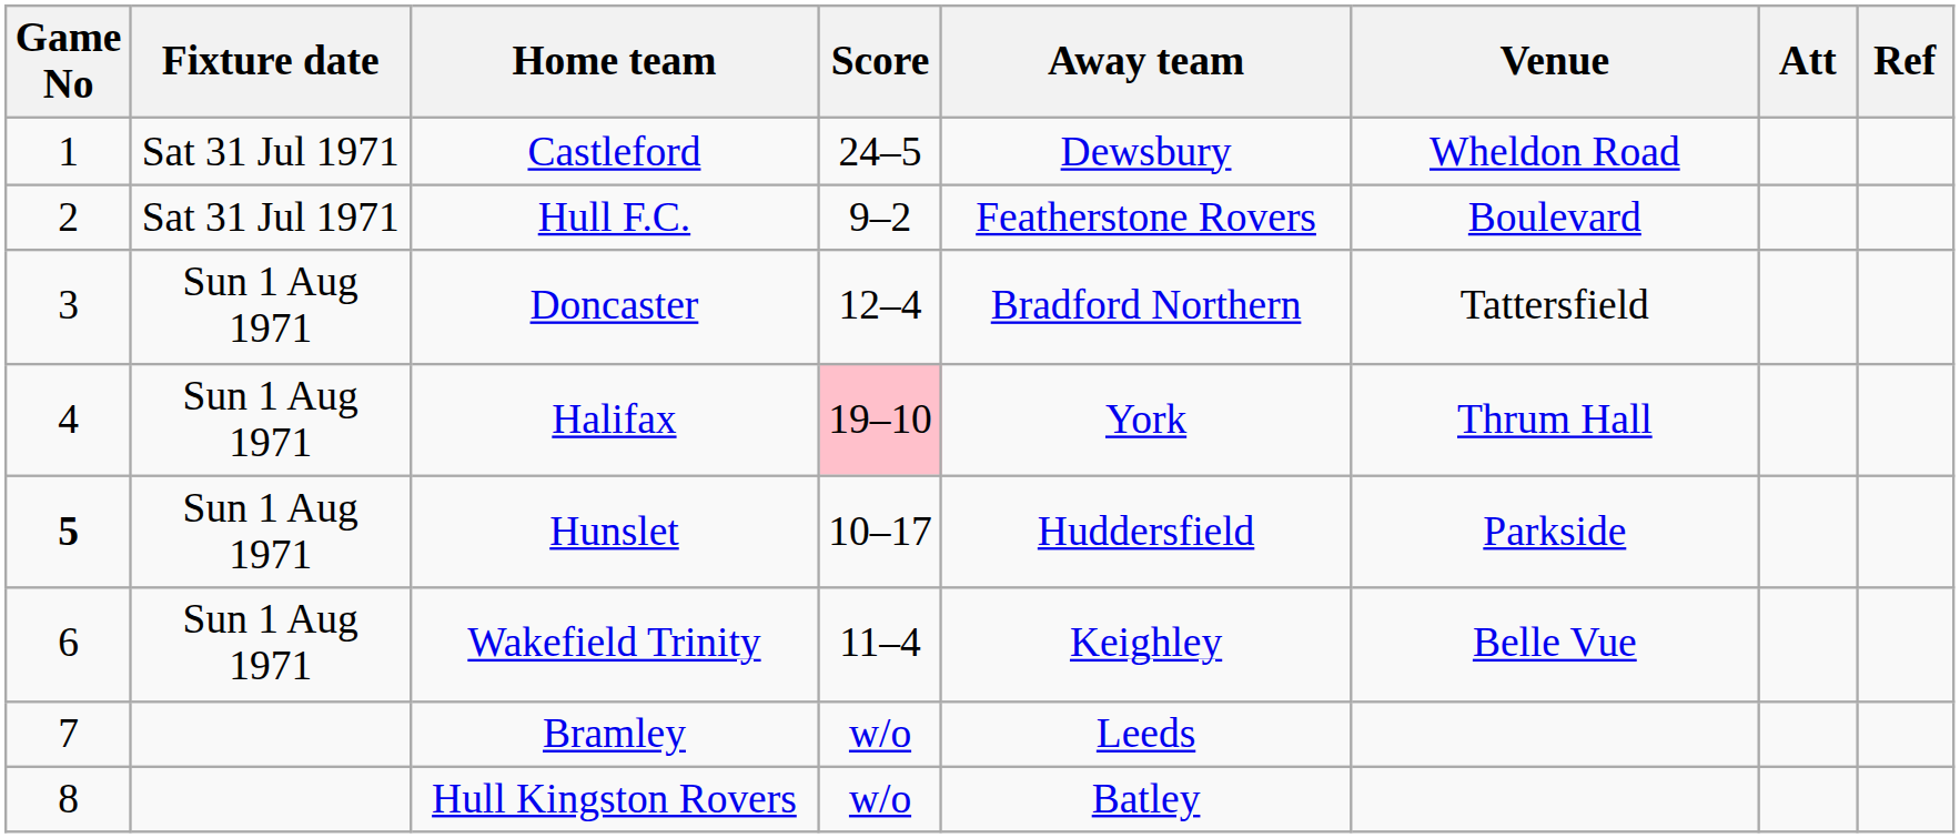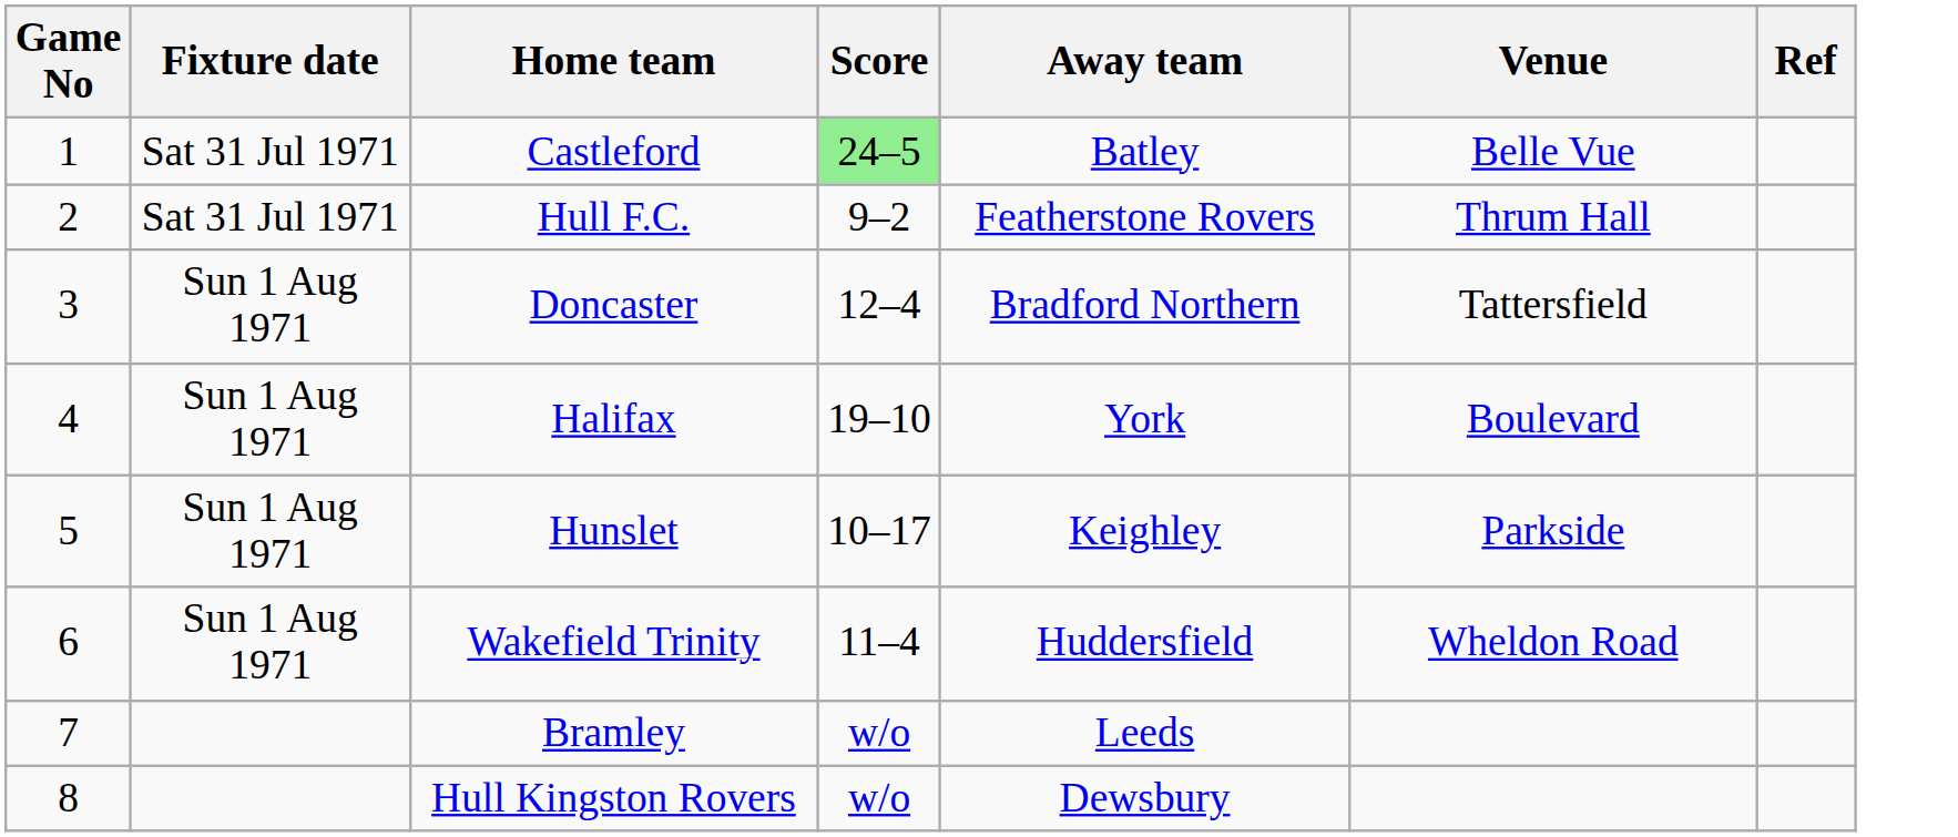 <table class="wikitable" style="text-align:center;">
 <tr>
 <th width=20 abbr="No">Game No</th>
 <th width=100 abbr="Date">Fixture date</th>
 <th width=150 abbr="Home team">Home team</th>
 <th width=40 abbr="Score">Score</th>
 <th width=150 abbr="Away team">Away team</th>
 <th width=150 abbr="Venue">Venue</th>
-<th width=30 abbr="Att">Att</th>
 <th width=30 abbr="Ref">Ref</th>
 </tr>
 <tr>
 <td>1</td>
 <td>Sat 31 Jul 1971</td>
 <td><a href='#'>Castleford</a></td>
-<td>24–5</td>
-<td><a href='#'>Dewsbury</a></td>
-<td><a href='#'>Wheldon Road</a></td>
-<td></td>
+<td style="background: lightgreen;">24–5</td>
+<td><a href='#'>Batley</a></td>
+<td><a href='#'>Belle Vue</a></td>
 <td></td>
 </tr>
 <tr>
 <td>2</td>
 <td>Sat 31 Jul 1971</td>
 <td><a href='#'>Hull F.C.</a></td>
 <td>9–2</td>
 <td><a href='#'>Featherstone Rovers</a></td>
-<td><a href='#'>Boulevard</a></td>
-<td></td>
+<td><a href='#'>Thrum Hall</a></td>
 <td></td>
 </tr>
 <tr>
 <td>3</td>
 <td>Sun 1 Aug 1971</td>
 <td><a href='#'>Doncaster</a></td>
 <td>12–4</td>
 <td><a href='#'>Bradford Northern</a></td>
 <td>Tattersfield</td>
 <td></td>
-<td></td>
 </tr>
 <tr>
 <td>4</td>
 <td>Sun 1 Aug 1971</td>
 <td><a href='#'>Halifax</a></td>
-<td style="background: pink;">19–10</td>
+<td>19–10</td>
 <td><a href='#'>York</a></td>
-<td><a href='#'>Thrum Hall</a></td>
-<td></td>
+<td><a href='#'>Boulevard</a></td>
 <td></td>
 </tr>
 <tr>
-<td><strong>5</strong></td>
+<td>5</td>
 <td>Sun 1 Aug 1971</td>
 <td><a href='#'>Hunslet</a></td>
 <td>10–17</td>
-<td><a href='#'>Huddersfield</a></td>
+<td><a href='#'>Keighley</a></td>
 <td><a href='#'>Parkside</a></td>
-<td></td>
 <td></td>
 </tr>
 <tr>
 <td>6</td>
 <td>Sun 1 Aug 1971</td>
 <td><a href='#'>Wakefield Trinity</a></td>
 <td>11–4</td>
-<td><a href='#'>Keighley</a></td>
-<td><a href='#'>Belle Vue</a></td>
-<td></td>
+<td><a href='#'>Huddersfield</a></td>
+<td><a href='#'>Wheldon Road</a></td>
 <td></td>
 </tr>
 <tr>
 <td>7</td>
 <td></td>
 <td><a href='#'>Bramley</a></td>
 <td><a href='#'>w/o</a></td>
 <td><a href='#'>Leeds</a></td>
 <td></td>
 <td></td>
-<td></td>
 </tr>
 <tr>
 <td>8</td>
 <td></td>
 <td><a href='#'>Hull Kingston Rovers</a></td>
 <td><a href='#'>w/o</a></td>
-<td><a href='#'>Batley</a></td>
-<td></td>
+<td><a href='#'>Dewsbury</a></td>
 <td></td>
 <td></td>
 </tr>
 </table>
